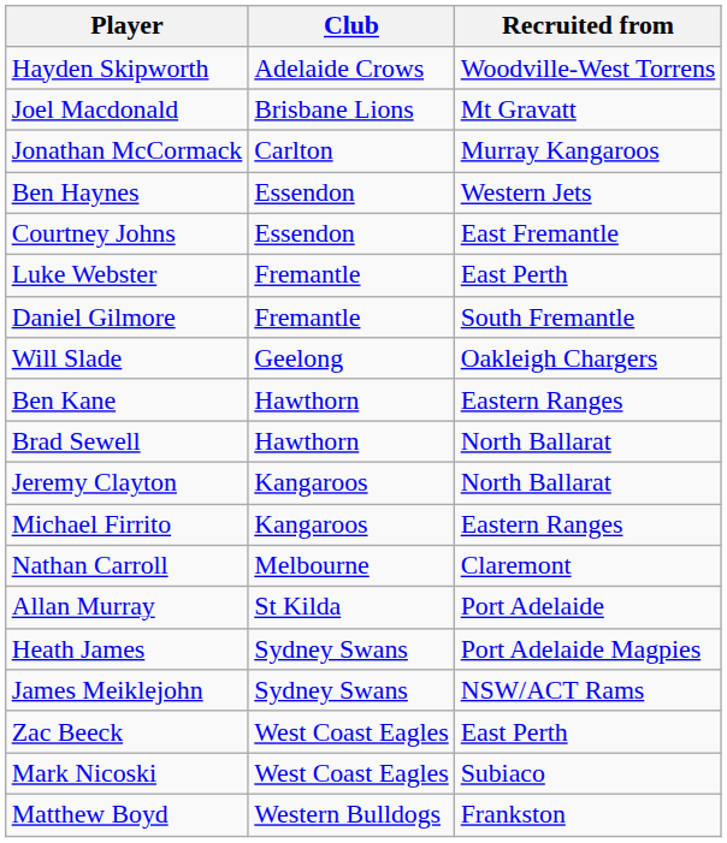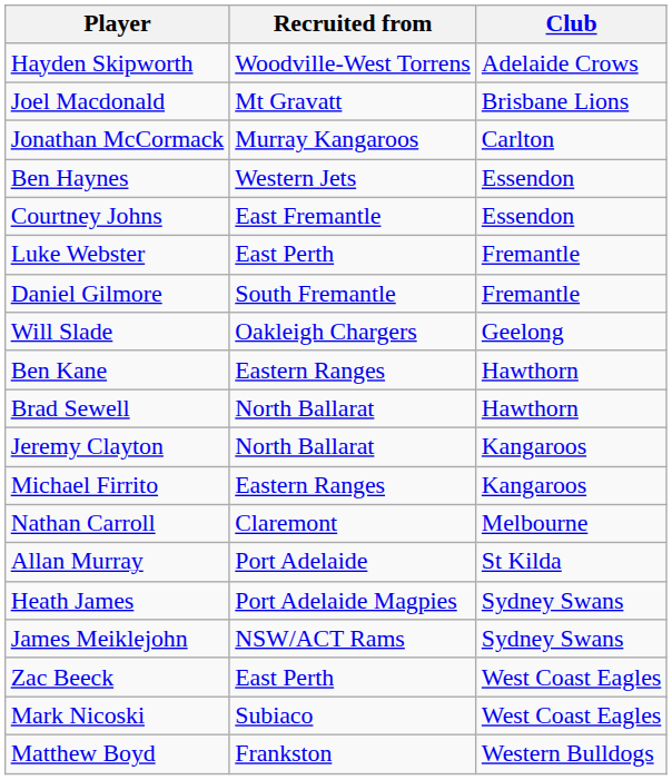 <table class="wikitable sortable">
 <tr>
 <th>Player</th>
+<th>Recruited from</th>
 <th><a href='#'>Club</a></th>
-<th>Recruited from</th>
 </tr>
 <tr>
 <td><a href='#'>Hayden Skipworth</a></td>
+<td><a href='#'>Woodville-West Torrens</a></td>
 <td><a href='#'>Adelaide Crows</a></td>
-<td><a href='#'>Woodville-West Torrens</a></td>
 </tr>
 <tr>
 <td><a href='#'>Joel Macdonald</a></td>
+<td><a href='#'>Mt Gravatt</a></td>
 <td><a href='#'>Brisbane Lions</a></td>
-<td><a href='#'>Mt Gravatt</a></td>
 </tr>
 <tr>
 <td><a href='#'>Jonathan McCormack</a></td>
+<td><a href='#'>Murray Kangaroos</a></td>
 <td><a href='#'>Carlton</a></td>
-<td><a href='#'>Murray Kangaroos</a></td>
 </tr>
 <tr>
 <td><a href='#'>Ben Haynes</a></td>
+<td><a href='#'>Western Jets</a></td>
 <td><a href='#'>Essendon</a></td>
-<td><a href='#'>Western Jets</a></td>
 </tr>
 <tr>
 <td><a href='#'>Courtney Johns</a></td>
+<td><a href='#'>East Fremantle</a></td>
 <td><a href='#'>Essendon</a></td>
-<td><a href='#'>East Fremantle</a></td>
 </tr>
 <tr>
 <td><a href='#'>Luke Webster</a></td>
+<td><a href='#'>East Perth</a></td>
 <td><a href='#'>Fremantle</a></td>
-<td><a href='#'>East Perth</a></td>
 </tr>
 <tr>
 <td><a href='#'>Daniel Gilmore</a></td>
+<td><a href='#'>South Fremantle</a></td>
 <td><a href='#'>Fremantle</a></td>
-<td><a href='#'>South Fremantle</a></td>
 </tr>
 <tr>
 <td><a href='#'>Will Slade</a></td>
+<td><a href='#'>Oakleigh Chargers</a></td>
 <td><a href='#'>Geelong</a></td>
-<td><a href='#'>Oakleigh Chargers</a></td>
 </tr>
 <tr>
 <td><a href='#'>Ben Kane</a></td>
+<td><a href='#'>Eastern Ranges</a></td>
 <td><a href='#'>Hawthorn</a></td>
-<td><a href='#'>Eastern Ranges</a></td>
 </tr>
 <tr>
 <td><a href='#'>Brad Sewell</a></td>
+<td><a href='#'>North Ballarat</a></td>
 <td><a href='#'>Hawthorn</a></td>
-<td><a href='#'>North Ballarat</a></td>
 </tr>
 <tr>
 <td><a href='#'>Jeremy Clayton</a></td>
+<td><a href='#'>North Ballarat</a></td>
 <td><a href='#'>Kangaroos</a></td>
-<td><a href='#'>North Ballarat</a></td>
 </tr>
 <tr>
 <td><a href='#'>Michael Firrito</a></td>
+<td><a href='#'>Eastern Ranges</a></td>
 <td><a href='#'>Kangaroos</a></td>
-<td><a href='#'>Eastern Ranges</a></td>
 </tr>
 <tr>
 <td><a href='#'>Nathan Carroll</a></td>
+<td><a href='#'>Claremont</a></td>
 <td><a href='#'>Melbourne</a></td>
-<td><a href='#'>Claremont</a></td>
 </tr>
 <tr>
 <td><a href='#'>Allan Murray</a></td>
+<td><a href='#'>Port Adelaide</a></td>
 <td><a href='#'>St Kilda</a></td>
-<td><a href='#'>Port Adelaide</a></td>
 </tr>
 <tr>
 <td><a href='#'>Heath James</a></td>
+<td><a href='#'>Port Adelaide Magpies</a></td>
 <td><a href='#'>Sydney Swans</a></td>
-<td><a href='#'>Port Adelaide Magpies</a></td>
 </tr>
 <tr>
 <td><a href='#'>James Meiklejohn</a></td>
+<td><a href='#'>NSW/ACT Rams</a></td>
 <td><a href='#'>Sydney Swans</a></td>
-<td><a href='#'>NSW/ACT Rams</a></td>
 </tr>
 <tr>
 <td><a href='#'>Zac Beeck</a></td>
+<td><a href='#'>East Perth</a></td>
 <td><a href='#'>West Coast Eagles</a></td>
-<td><a href='#'>East Perth</a></td>
 </tr>
 <tr>
 <td><a href='#'>Mark Nicoski</a></td>
+<td><a href='#'>Subiaco</a></td>
 <td><a href='#'>West Coast Eagles</a></td>
-<td><a href='#'>Subiaco</a></td>
 </tr>
 <tr>
 <td><a href='#'>Matthew Boyd</a></td>
+<td><a href='#'>Frankston</a></td>
 <td><a href='#'>Western Bulldogs</a></td>
-<td><a href='#'>Frankston</a></td>
 </tr>
 </table>
